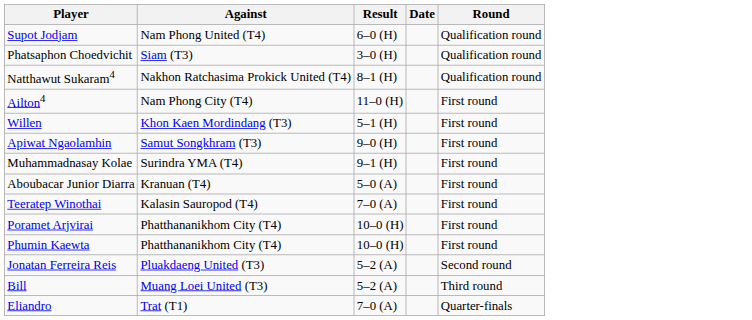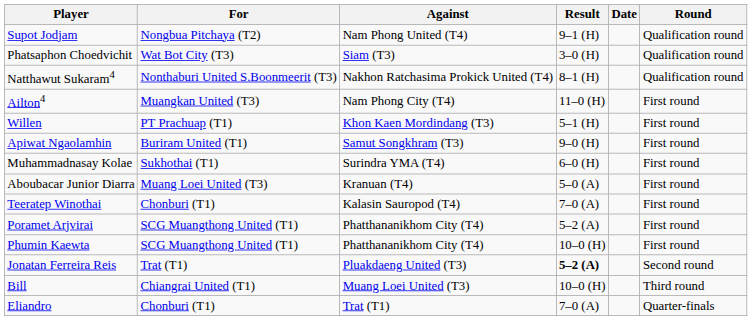 <table class="wikitable sortable">
 <tr>
 <th>Player</th>
+<th>For</th>
 <th>Against</th>
 <th align=center>Result</th>
 <th>Date</th>
 <th>Round</th>
 </tr>
 <tr>
 <td> <a href='#'>Supot Jodjam</a></td>
+<td><a href='#'>Nongbua Pitchaya</a> (T2)</td>
 <td>Nam Phong United (T4)</td>
-<td>6–0 (H)</td>
+<td>9–1 (H)</td>
 <td></td>
 <td>Qualification round</td>
 </tr>
 <tr>
 <td> Phatsaphon Choedvichit</td>
+<td><a href='#'>Wat Bot City</a> (T3)</td>
 <td><a href='#'>Siam</a> (T3)</td>
 <td>3–0 (H)</td>
 <td></td>
 <td>Qualification round</td>
 </tr>
 <tr>
 <td> Natthawut Sukaram<sup>4</sup></td>
+<td><a href='#'>Nonthaburi United S.Boonmeerit</a> (T3)</td>
 <td>Nakhon Ratchasima Prokick United (T4)</td>
 <td>8–1 (H)</td>
 <td></td>
 <td>Qualification round</td>
 </tr>
 <tr>
 <td> <a href='#'>Ailton</a><sup>4</sup></td>
+<td><a href='#'>Muangkan United</a> (T3)</td>
 <td>Nam Phong City (T4)</td>
 <td>11–0 (H)</td>
 <td></td>
 <td>First round</td>
 </tr>
 <tr>
 <td> <a href='#'>Willen</a></td>
+<td><a href='#'>PT Prachuap</a> (T1)</td>
 <td><a href='#'>Khon Kaen Mordindang</a> (T3)</td>
 <td>5–1 (H)</td>
 <td></td>
 <td>First round</td>
 </tr>
 <tr>
 <td> <a href='#'>Apiwat Ngaolamhin</a></td>
+<td><a href='#'>Buriram United</a> (T1)</td>
 <td><a href='#'>Samut Songkhram</a> (T3)</td>
 <td>9–0 (H)</td>
 <td></td>
 <td>First round</td>
 </tr>
 <tr>
 <td> Muhammadnasay Kolae</td>
+<td><a href='#'>Sukhothai</a> (T1)</td>
 <td>Surindra YMA (T4)</td>
-<td>9–1 (H)</td>
+<td>6–0 (H)</td>
 <td></td>
 <td>First round</td>
 </tr>
 <tr>
 <td> Aboubacar Junior Diarra</td>
+<td><a href='#'>Muang Loei United</a> (T3)</td>
 <td>Kranuan (T4)</td>
 <td>5–0 (A)</td>
 <td></td>
 <td>First round</td>
 </tr>
 <tr>
 <td> <a href='#'>Teeratep Winothai</a></td>
+<td><a href='#'>Chonburi</a> (T1)</td>
 <td>Kalasin Sauropod (T4)</td>
 <td>7–0 (A)</td>
 <td></td>
 <td>First round</td>
 </tr>
 <tr>
 <td> <a href='#'>Poramet Arjvirai</a></td>
+<td><a href='#'>SCG Muangthong United</a> (T1)</td>
 <td>Phatthananikhom City (T4)</td>
-<td>10–0 (H)</td>
+<td>5–2 (A)</td>
 <td></td>
 <td>First round</td>
 </tr>
 <tr>
 <td> <a href='#'>Phumin Kaewta</a></td>
+<td><a href='#'>SCG Muangthong United</a> (T1)</td>
 <td>Phatthananikhom City (T4)</td>
 <td>10–0 (H)</td>
 <td></td>
 <td>First round</td>
 </tr>
 <tr>
 <td> <a href='#'>Jonatan Ferreira Reis</a></td>
+<td><a href='#'>Trat</a> (T1)</td>
 <td><a href='#'>Pluakdaeng United</a> (T3)</td>
-<td>5–2 (A)</td>
+<td><strong>5–2 (A)</strong></td>
 <td></td>
 <td>Second round</td>
 </tr>
 <tr>
 <td> <a href='#'>Bill</a></td>
+<td><a href='#'>Chiangrai United</a> (T1)</td>
 <td><a href='#'>Muang Loei United</a> (T3)</td>
-<td>5–2 (A)</td>
+<td>10–0 (H)</td>
 <td></td>
 <td>Third round</td>
 </tr>
 <tr>
 <td> <a href='#'>Eliandro</a></td>
+<td><a href='#'>Chonburi</a> (T1)</td>
 <td><a href='#'>Trat</a> (T1)</td>
 <td>7–0 (A)</td>
 <td></td>
 <td>Quarter-finals</td>
 </tr>
 </table>
